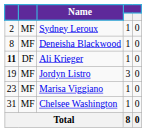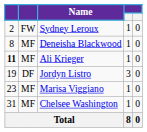 <table class="wikitable sortable" style="text-align:center;">
 <tr>
 <th rowspan="2" style="background:#5E299A; color:white; border:2px solid #3aadd9;"></th>
 <th rowspan="2" style="background:#5E299A; color:white; border:2px solid #3aadd9;"></th>
 <th rowspan="2" style="background:#5E299A; color:white; border:2px solid #3aadd9;">Name</th>
 <th colspan="2" style="background:#5E299A; color:white; border:2px solid #3aadd9;"></th>
 </tr>
 <tr>
 <th></th>
 <th></th>
 </tr>
 <tr>
 <td>2</td>
-<td>MF</td>
+<td>FW</td>
 <td align="left"> <a href='#'>Sydney Leroux</a></td>
 <td>1</td>
 <td>0</td>
 </tr>
 <tr>
 <td>8</td>
 <td>MF</td>
 <td align="left"> <a href='#'>Deneisha Blackwood</a></td>
 <td>1</td>
 <td>0</td>
 </tr>
 <tr>
 <td><strong>11</strong></td>
-<td>DF</td>
+<td>MF</td>
 <td align="left"> <a href='#'>Ali Krieger</a></td>
 <td>1</td>
 <td>0</td>
 </tr>
 <tr>
 <td>19</td>
-<td>MF</td>
+<td>DF</td>
 <td align="left"> <a href='#'>Jordyn Listro</a></td>
 <td>3</td>
 <td>0</td>
 </tr>
 <tr>
 <td>23</td>
 <td>MF</td>
 <td align="left"> <a href='#'>Marisa Viggiano</a></td>
 <td>1</td>
 <td>0</td>
 </tr>
 <tr>
 <td>31</td>
 <td>MF</td>
 <td align="left"> <a href='#'>Chelsee Washington</a></td>
 <td>1</td>
 <td>0</td>
 </tr>
 <tr>
 <th colspan="3">Total</th>
 <th>8</th>
 <th>0</th>
 </tr>
 </table>
